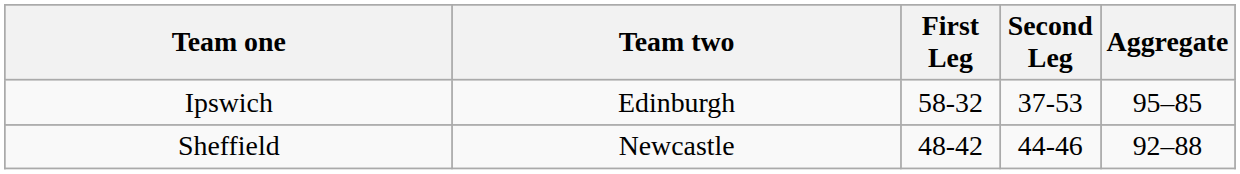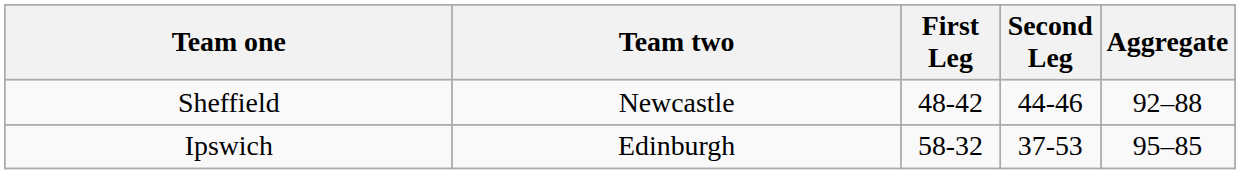 <table class="wikitable" style="text-align: center">
 <tr>
 <th width=250>Team one</th>
 <th width=250>Team two</th>
 <th width=50>First Leg</th>
 <th width=50>Second Leg</th>
 <th width=50>Aggregate</th>
 </tr>
 <tr>
+<td>Sheffield</td>
+<td>Newcastle</td>
+<td>48-42</td>
+<td>44-46</td>
+<td>92–88</td>
+</tr>
+<tr>
 <td>Ipswich</td>
 <td>Edinburgh</td>
 <td>58-32</td>
 <td>37-53</td>
 <td>95–85</td>
 </tr>
-<tr>
-<td>Sheffield</td>
-<td>Newcastle</td>
-<td>48-42</td>
-<td>44-46</td>
-<td>92–88</td>
-</tr>
 </table>
